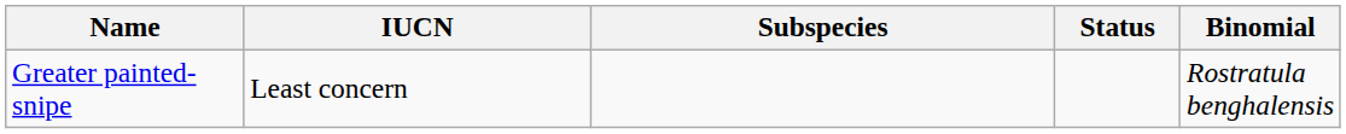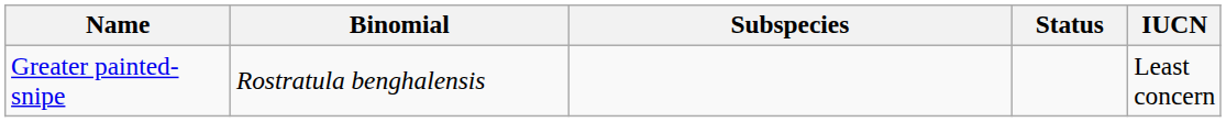 <table width=60% class="wikitable">
 <tr>
 <th width=20%>Name</th>
-<th width=30%>IUCN</th>
+<th width=30%>Binomial</th>
 <th width=40%>Subspecies</th>
 <th width=30%>Status</th>
-<th width=30%>Binomial</th>
+<th width=30%>IUCN</th>
 </tr>
 <tr>
 <td><a href='#'>Greater painted-snipe</a><br></td>
-<td>Least concern</td>
+<td><em>Rostratula benghalensis</em></td>
 <td></td>
 <td></td>
-<td><em>Rostratula benghalensis</em></td>
+<td>Least concern</td>
 </tr>
 </table>
